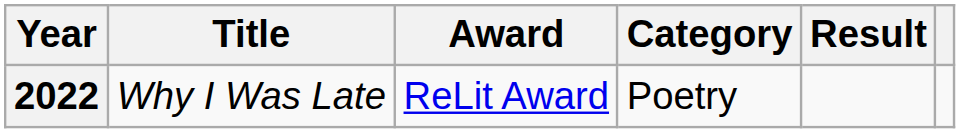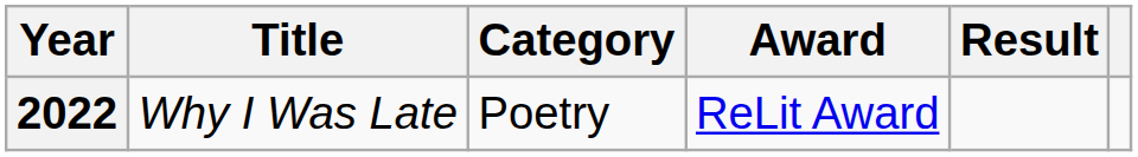 <table class="wikitable sortable">
 <tr>
 <th>Year</th>
 <th>Title</th>
+<th>Category</th>
 <th>Award</th>
-<th>Category</th>
 <th>Result</th>
 <th></th>
 </tr>
 <tr>
 <th>2022</th>
 <td><em>Why I Was Late</em></td>
+<td>Poetry</td>
 <td><a href='#'>ReLit Award</a></td>
-<td>Poetry</td>
 <td></td>
 <td></td>
 </tr>
 </table>
